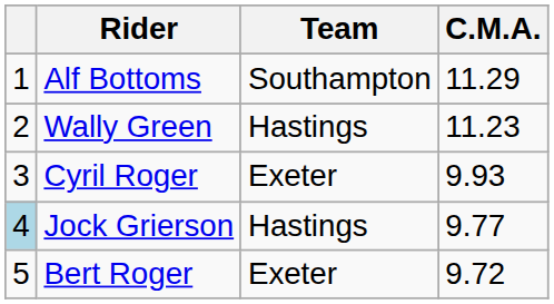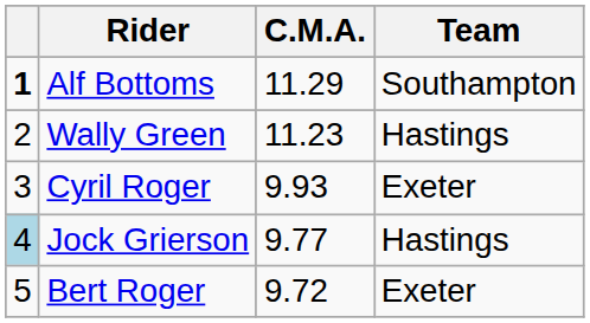 <table class=wikitable>
 <tr>
 <th></th>
 <th>Rider</th>
+<th>C.M.A.</th>
 <th>Team</th>
-<th>C.M.A.</th>
 </tr>
 <tr>
-<td align="center">1</td>
+<td align="center"><strong>1</strong></td>
 <td><a href='#'>Alf Bottoms</a></td>
+<td>11.29</td>
 <td>Southampton</td>
-<td>11.29</td>
 </tr>
 <tr>
 <td align="center">2</td>
 <td><a href='#'>Wally Green</a></td>
+<td>11.23</td>
 <td>Hastings</td>
-<td>11.23</td>
 </tr>
 <tr>
 <td align="center">3</td>
 <td><a href='#'>Cyril Roger</a></td>
+<td>9.93</td>
 <td>Exeter</td>
-<td>9.93</td>
 </tr>
 <tr>
 <td align="center" style="background: lightblue;">4</td>
 <td><a href='#'>Jock Grierson</a></td>
+<td>9.77</td>
 <td>Hastings</td>
-<td>9.77</td>
 </tr>
 <tr>
 <td align="center">5</td>
 <td><a href='#'>Bert Roger</a></td>
+<td>9.72</td>
 <td>Exeter</td>
-<td>9.72</td>
 </tr>
 </table>
